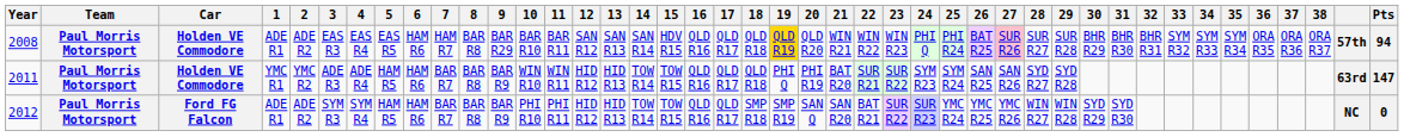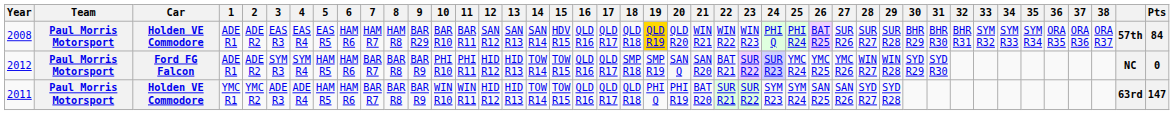 <table class="wikitable" style="text-align:center; font-size:85%">
 <tr>
 <th>Year</th>
 <th>Team</th>
 <th>Car</th>
 <th>1</th>
 <th>2</th>
 <th>3</th>
 <th>4</th>
 <th>5</th>
 <th>6</th>
 <th>7</th>
 <th>8</th>
 <th>9</th>
 <th>10</th>
 <th>11</th>
 <th>12</th>
 <th>13</th>
 <th>14</th>
 <th>15</th>
 <th>16</th>
 <th>17</th>
 <th>18</th>
 <th>19</th>
 <th>20</th>
 <th>21</th>
 <th>22</th>
 <th>23</th>
 <th>24</th>
 <th>25</th>
 <th>26</th>
 <th>27</th>
 <th>28</th>
 <th>29</th>
 <th>30</th>
 <th>31</th>
 <th>32</th>
 <th>33</th>
 <th>34</th>
 <th>35</th>
 <th>36</th>
 <th>37</th>
 <th>38</th>
 <th></th>
 <th>Pts</th>
 </tr>
 <tr>
 <td><a href='#'>2008</a></td>
 <th><a href='#'>Paul Morris Motorsport</a></th>
 <th><a href='#'>Holden VE Commodore</a></th>
 <td><a href='#'>ADE<br>R1</a></td>
 <td><a href='#'>ADE<br>R2</a></td>
 <td><a href='#'>EAS<br>R3</a></td>
 <td><a href='#'>EAS<br>R4</a></td>
 <td><a href='#'>EAS<br>R5</a></td>
 <td><a href='#'>HAM<br>R6</a></td>
 <td><a href='#'>HAM<br>R7</a></td>
-<td><a href='#'>BAR<br>R8</a></td>
+<td><a href='#'>HAM<br>R8</a></td>
 <td><a href='#'>BAR<br>R29</a></td>
 <td><a href='#'>BAR<br>R10</a></td>
 <td><a href='#'>BAR<br>R11</a></td>
 <td><a href='#'>SAN<br>R12</a></td>
 <td><a href='#'>SAN<br>R13</a></td>
 <td><a href='#'>SAN<br>R14</a></td>
 <td><a href='#'>HDV<br>R15</a></td>
 <td><a href='#'>QLD<br>R16</a></td>
 <td><a href='#'>QLD<br>R17</a></td>
 <td><a href='#'>QLD<br>R18</a></td>
 <td style="background: gold;"><a href='#'>QLD<br>R19</a></td>
 <td><a href='#'>QLD<br>R20</a></td>
 <td><a href='#'>WIN<br>R21</a></td>
 <td><a href='#'>WIN<br>R22</a></td>
 <td><a href='#'>WIN<br>R23</a></td>
 <td style="background:#dfffdf;"><a href='#'>PHI<br>Q</a><br></td>
 <td style="background:#dfffdf;"><a href='#'>PHI<br>R24</a><br></td>
 <td style="background:#EFCFFF;"><a href='#'>BAT<br>R25</a><br></td>
-<td style="background: pink;"><a href='#'>SUR<br>R26</a></td>
+<td><a href='#'>SUR<br>R26</a></td>
 <td><a href='#'>SUR<br>R27</a></td>
 <td><a href='#'>SUR<br>R28</a></td>
 <td><a href='#'>BHR<br>R29</a></td>
 <td><a href='#'>BHR<br>R30</a></td>
 <td><a href='#'>BHR<br>R31</a></td>
 <td><a href='#'>SYM<br>R32</a></td>
 <td><a href='#'>SYM<br>R33</a></td>
 <td><a href='#'>SYM<br>R34</a></td>
 <td><a href='#'>ORA<br>R35</a></td>
 <td><a href='#'>ORA<br>R36</a></td>
 <td><a href='#'>ORA<br>R37</a></td>
 <th>57th</th>
-<th>94</th>
+<th>84</th>
+</tr>
+<tr>
+<td><a href='#'>2012</a></td>
+<th><a href='#'>Paul Morris Motorsport</a></th>
+<th><a href='#'>Ford FG Falcon</a></th>
+<td><a href='#'>ADE<br>R1</a></td>
+<td><a href='#'>ADE<br>R2</a></td>
+<td><a href='#'>SYM<br>R3</a></td>
+<td><a href='#'>SYM<br>R4</a></td>
+<td><a href='#'>HAM<br>R5</a></td>
+<td><a href='#'>HAM<br>R6</a></td>
+<td><a href='#'>BAR<br>R7</a></td>
+<td><a href='#'>BAR<br>R8</a></td>
+<td><a href='#'>BAR<br>R9</a></td>
+<td><a href='#'>PHI<br>R10</a></td>
+<td><a href='#'>PHI<br>R11</a></td>
+<td><a href='#'>HID<br>R12</a></td>
+<td><a href='#'>HID<br>R13</a></td>
+<td><a href='#'>TOW<br>R14</a></td>
+<td><a href='#'>TOW<br>R15</a></td>
+<td><a href='#'>QLD<br>R16</a></td>
+<td><a href='#'>QLD<br>R17</a></td>
+<td><a href='#'>SMP<br>R18</a></td>
+<td><a href='#'>SMP<br>R19</a></td>
+<td><a href='#'>SAN<br>Q</a></td>
+<td><a href='#'>SAN<br>R20</a></td>
+<td><a href='#'>BAT<br>R21</a></td>
+<td style="background:#EFCFFF;"><a href='#'>SUR<br>R22</a><br></td>
+<td style="background:#cfcfff;"><a href='#'>SUR<br>R23</a><br></td>
+<td><a href='#'>YMC<br>R24</a></td>
+<td><a href='#'>YMC<br>R25</a></td>
+<td><a href='#'>YMC<br>R26</a></td>
+<td><a href='#'>WIN<br>R27</a></td>
+<td><a href='#'>WIN<br>R28</a></td>
+<td><a href='#'>SYD<br>R29</a></td>
+<td><a href='#'>SYD<br>R30</a></td>
+<td></td>
+<td></td>
+<td></td>
+<td></td>
+<td></td>
+<td></td>
+<td></td>
+<th>NC</th>
+<th>0</th>
 </tr>
 <tr>
 <td><a href='#'>2011</a></td>
 <th><a href='#'>Paul Morris Motorsport</a></th>
 <th><a href='#'>Holden VE Commodore</a></th>
 <td><a href='#'>YMC<br>R1</a></td>
 <td><a href='#'>YMC<br>R2</a></td>
 <td><a href='#'>ADE<br>R3</a></td>
 <td><a href='#'>ADE<br>R4</a></td>
 <td><a href='#'>HAM<br>R5</a></td>
 <td><a href='#'>HAM<br>R6</a></td>
 <td><a href='#'>BAR<br>R7</a></td>
 <td><a href='#'>BAR<br>R8</a></td>
 <td><a href='#'>BAR<br>R9</a></td>
 <td><a href='#'>WIN<br>R10</a></td>
 <td><a href='#'>WIN<br>R11</a></td>
 <td><a href='#'>HID<br>R12</a></td>
 <td><a href='#'>HID<br>R13</a></td>
 <td><a href='#'>TOW<br>R14</a></td>
 <td><a href='#'>TOW<br>R15</a></td>
 <td><a href='#'>QLD<br>R16</a></td>
 <td><a href='#'>QLD<br>R17</a></td>
 <td><a href='#'>QLD<br>R18</a></td>
 <td><a href='#'>PHI<br>Q</a></td>
 <td><a href='#'>PHI<br>R19</a></td>
 <td><a href='#'>BAT<br>R20</a></td>
 <td style="background:#dfffdf;"><a href='#'>SUR<br>R21</a><br></td>
 <td style="background:#dfffdf;"><a href='#'>SUR<br>R22</a><br></td>
 <td><a href='#'>SYM<br>R23</a></td>
 <td><a href='#'>SYM<br>R24</a></td>
 <td><a href='#'>SAN<br>R25</a></td>
 <td><a href='#'>SAN<br>R26</a></td>
 <td><a href='#'>SYD<br>R27</a></td>
 <td><a href='#'>SYD<br>R28</a></td>
 <td></td>
 <td></td>
 <td></td>
 <td></td>
 <td></td>
 <td></td>
 <td></td>
 <td></td>
 <td></td>
 <th>63rd</th>
 <th>147</th>
 </tr>
-<tr>
-<td><a href='#'>2012</a></td>
-<th><a href='#'>Paul Morris Motorsport</a></th>
-<th><a href='#'>Ford FG Falcon</a></th>
-<td><a href='#'>ADE<br>R1</a></td>
-<td><a href='#'>ADE<br>R2</a></td>
-<td><a href='#'>SYM<br>R3</a></td>
-<td><a href='#'>SYM<br>R4</a></td>
-<td><a href='#'>HAM<br>R5</a></td>
-<td><a href='#'>HAM<br>R6</a></td>
-<td><a href='#'>BAR<br>R7</a></td>
-<td><a href='#'>BAR<br>R8</a></td>
-<td><a href='#'>BAR<br>R9</a></td>
-<td><a href='#'>PHI<br>R10</a></td>
-<td><a href='#'>PHI<br>R11</a></td>
-<td><a href='#'>HID<br>R12</a></td>
-<td><a href='#'>HID<br>R13</a></td>
-<td><a href='#'>TOW<br>R14</a></td>
-<td><a href='#'>TOW<br>R15</a></td>
-<td><a href='#'>QLD<br>R16</a></td>
-<td><a href='#'>QLD<br>R17</a></td>
-<td><a href='#'>SMP<br>R18</a></td>
-<td><a href='#'>SMP<br>R19</a></td>
-<td><a href='#'>SAN<br>Q</a></td>
-<td><a href='#'>SAN<br>R20</a></td>
-<td><a href='#'>BAT<br>R21</a></td>
-<td style="background:#EFCFFF;"><a href='#'>SUR<br>R22</a><br></td>
-<td style="background:#cfcfff;"><a href='#'>SUR<br>R23</a><br></td>
-<td><a href='#'>YMC<br>R24</a></td>
-<td><a href='#'>YMC<br>R25</a></td>
-<td><a href='#'>YMC<br>R26</a></td>
-<td><a href='#'>WIN<br>R27</a></td>
-<td><a href='#'>WIN<br>R28</a></td>
-<td><a href='#'>SYD<br>R29</a></td>
-<td><a href='#'>SYD<br>R30</a></td>
-<td></td>
-<td></td>
-<td></td>
-<td></td>
-<td></td>
-<td></td>
-<td></td>
-<th>NC</th>
-<th>0</th>
-</tr>
 </table>
